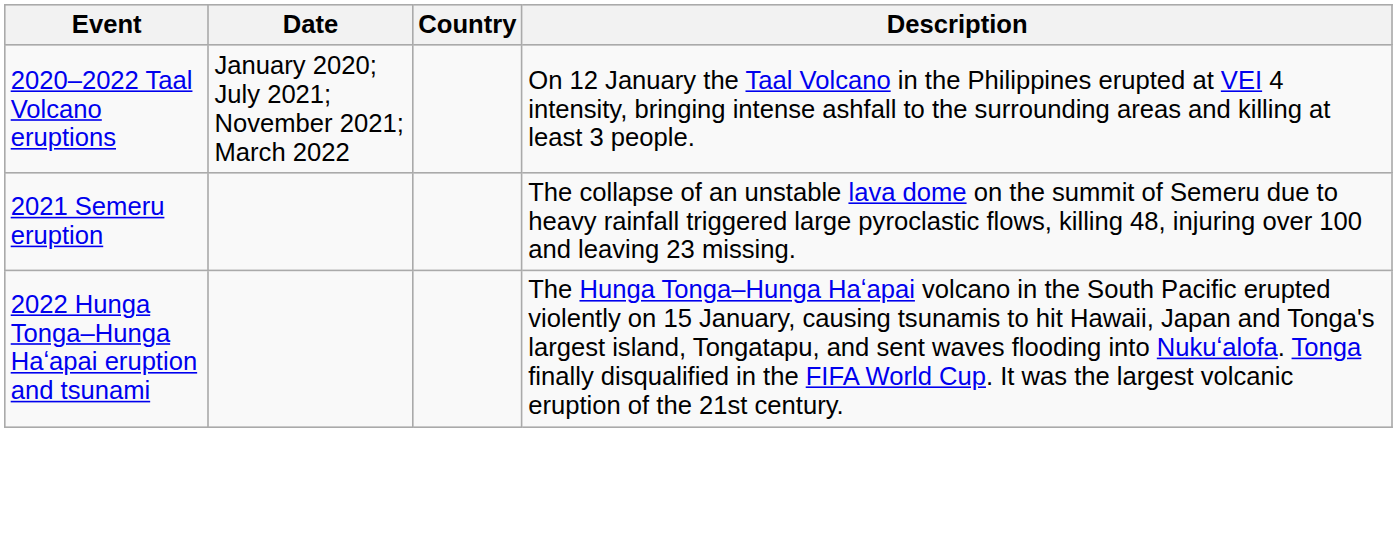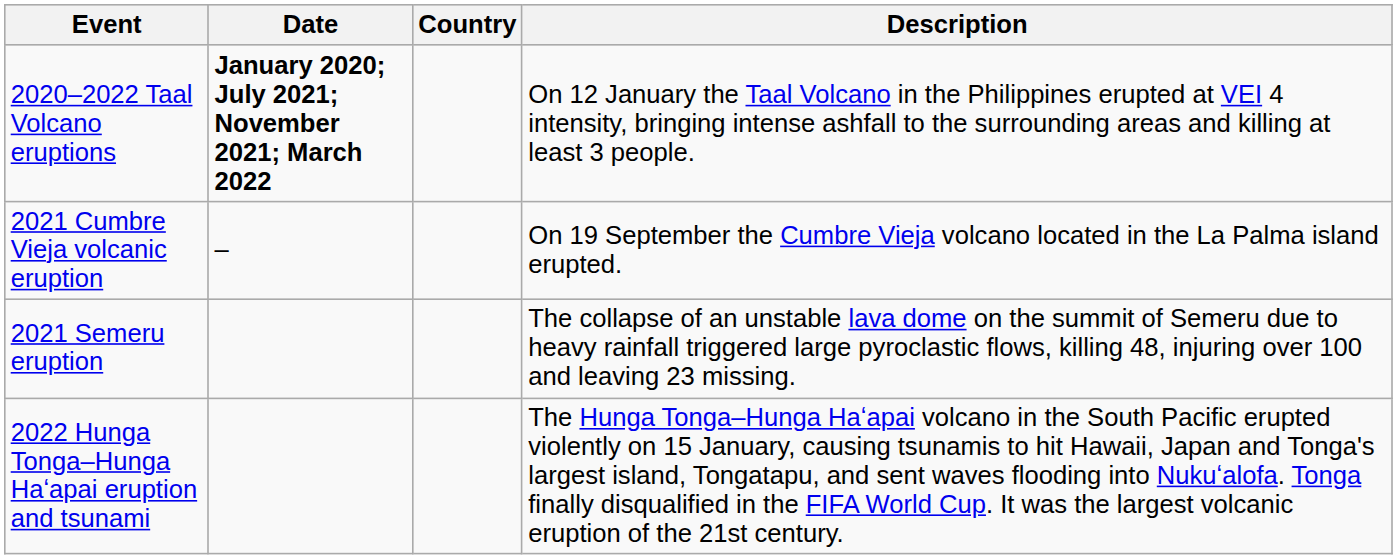 <table class="wikitable mw-collapsible sortable">
 <tr>
 <th style="width:120px;">Event</th>
 <th style="width:120px;">Date</th>
 <th>Country</th>
 <th>Description</th>
 </tr>
 <tr>
 <td><a href='#'>2020–2022 Taal Volcano eruptions</a></td>
-<td>January 2020; July 2021; November 2021; March 2022</td>
+<td><strong>January 2020; July 2021; November 2021; March 2022</strong></td>
 <td></td>
 <td>On 12 January the <a href='#'>Taal Volcano</a> in the Philippines erupted at <a href='#'>VEI</a> 4 intensity, bringing intense ashfall to the surrounding areas and killing at least 3 people.</td>
+</tr>
+<tr>
+<td><a href='#'>2021 Cumbre Vieja volcanic eruption</a></td>
+<td> – </td>
+<td></td>
+<td>On 19 September the <a href='#'>Cumbre Vieja</a> volcano located in the La Palma island erupted.</td>
 </tr>
 <tr>
 <td><a href='#'>2021 Semeru eruption</a></td>
 <td></td>
 <td></td>
 <td>The collapse of an unstable <a href='#'>lava dome</a> on the summit of Semeru due to heavy rainfall triggered large pyroclastic flows, killing 48, injuring over 100 and leaving 23 missing.</td>
 </tr>
 <tr>
 <td><a href='#'>2022 Hunga Tonga–Hunga Haʻapai eruption and tsunami</a></td>
 <td></td>
 <td></td>
 <td>The <a href='#'>Hunga Tonga–Hunga Haʻapai</a> volcano in the South Pacific erupted violently on 15 January, causing tsunamis to hit Hawaii, Japan and Tonga's largest island, Tongatapu, and sent waves flooding into <a href='#'>Nukuʻalofa</a>. <a href='#'>Tonga</a> finally disqualified in the <a href='#'>FIFA World Cup</a>. It was the largest volcanic eruption of the 21st century.</td>
 </tr>
 </table>
